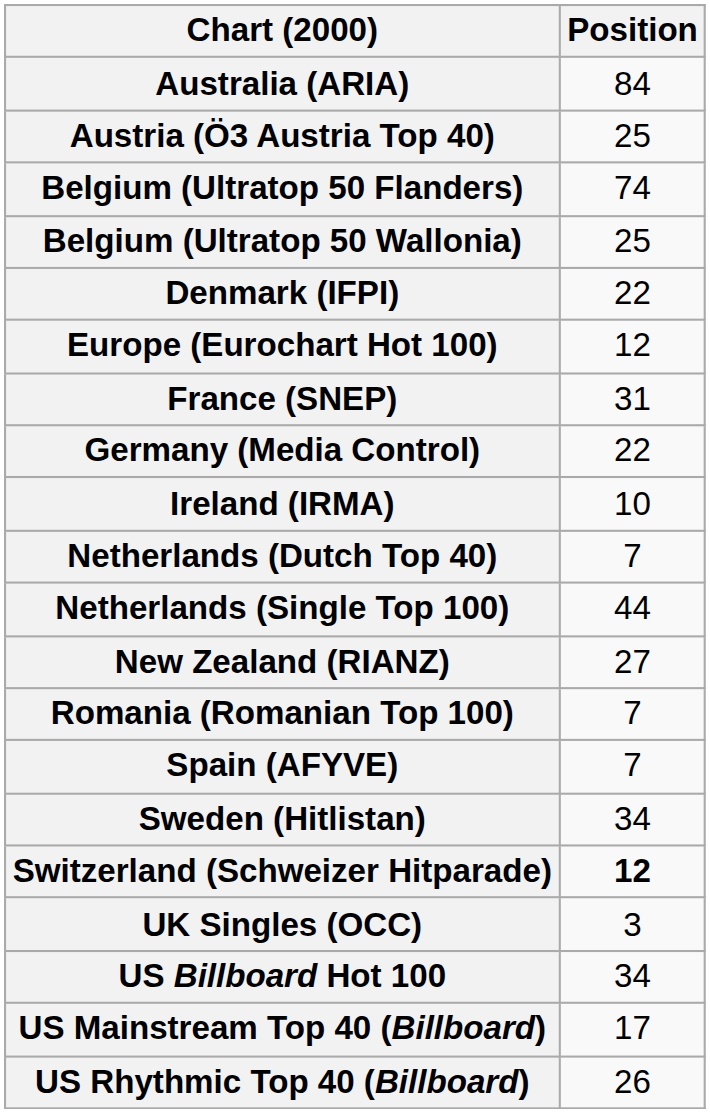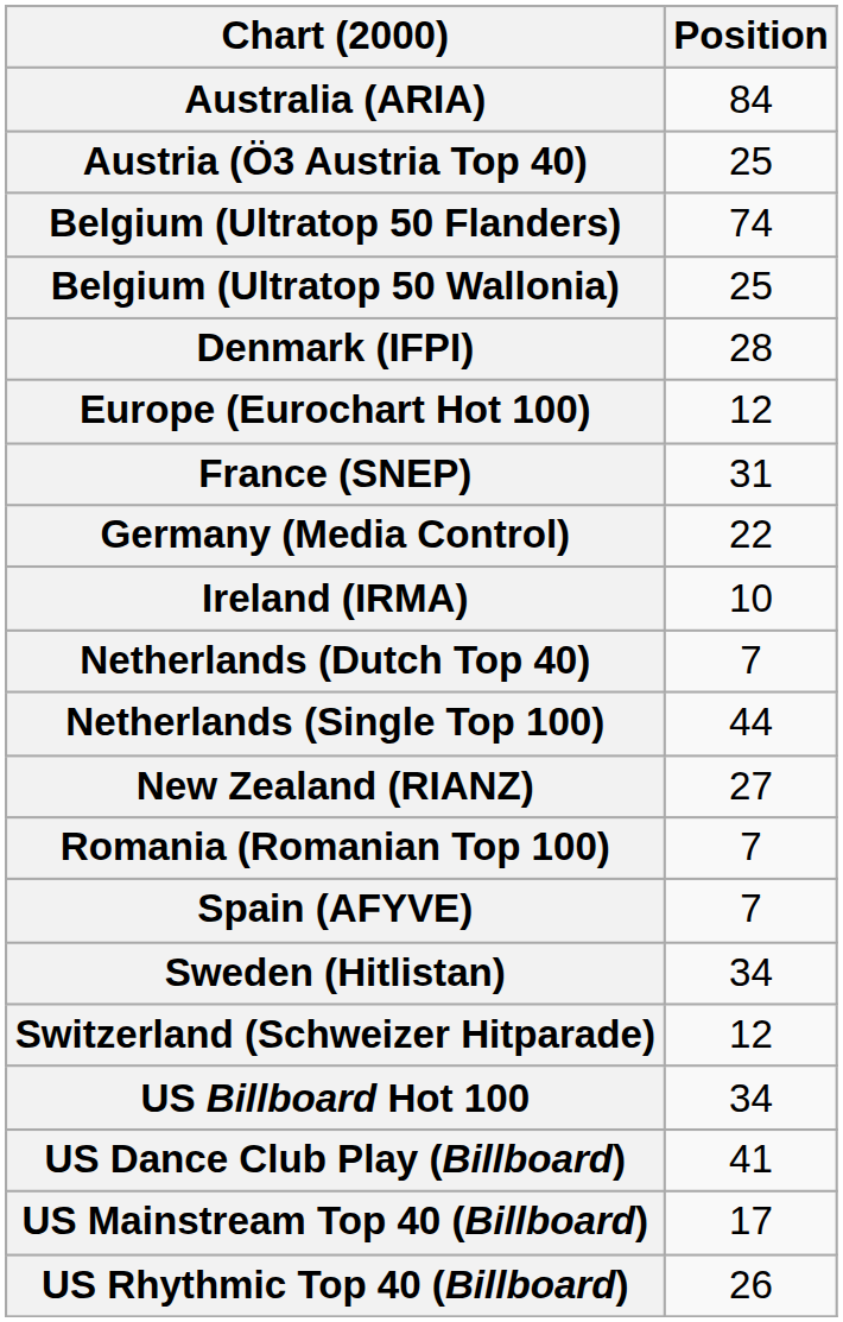 <table class="wikitable sortable plainrowheaders" style="text-align:center">
 <tr>
 <th>Chart (2000)</th>
 <th>Position</th>
 </tr>
 <tr>
 <th scope="row">Australia (ARIA)</th>
 <td>84</td>
 </tr>
 <tr>
 <th scope="row">Austria (Ö3 Austria Top 40)</th>
 <td>25</td>
 </tr>
 <tr>
 <th scope="row">Belgium (Ultratop 50 Flanders)</th>
 <td>74</td>
 </tr>
 <tr>
 <th scope="row">Belgium (Ultratop 50 Wallonia)</th>
 <td>25</td>
 </tr>
 <tr>
 <th scope="row">Denmark (IFPI)</th>
-<td>22</td>
+<td>28</td>
 </tr>
 <tr>
 <th scope="row">Europe (Eurochart Hot 100)</th>
 <td>12</td>
 </tr>
 <tr>
 <th scope="row">France (SNEP)</th>
 <td>31</td>
 </tr>
 <tr>
 <th scope="row">Germany (Media Control)</th>
 <td>22</td>
 </tr>
 <tr>
 <th scope="row">Ireland (IRMA)</th>
 <td>10</td>
 </tr>
 <tr>
 <th scope="row">Netherlands (Dutch Top 40)</th>
 <td>7</td>
 </tr>
 <tr>
 <th scope="row">Netherlands (Single Top 100)</th>
 <td>44</td>
 </tr>
 <tr>
 <th scope="row">New Zealand (RIANZ)</th>
 <td>27</td>
 </tr>
 <tr>
 <th scope="row">Romania (Romanian Top 100)</th>
 <td>7</td>
 </tr>
 <tr>
 <th scope="row">Spain (AFYVE)</th>
 <td>7</td>
 </tr>
 <tr>
 <th scope="row">Sweden (Hitlistan)</th>
 <td>34</td>
 </tr>
 <tr>
 <th scope="row">Switzerland (Schweizer Hitparade)</th>
-<td><strong>12</strong></td>
-</tr>
-<tr>
-<th scope="row">UK Singles (OCC)</th>
-<td>3</td>
+<td>12</td>
 </tr>
 <tr>
 <th scope="row">US <em>Billboard</em> Hot 100</th>
 <td>34</td>
+</tr>
+<tr>
+<th scope="row">US Dance Club Play (<em>Billboard</em>)</th>
+<td>41</td>
 </tr>
 <tr>
 <th scope="row">US Mainstream Top 40 (<em>Billboard</em>)</th>
 <td>17</td>
 </tr>
 <tr>
 <th scope="row">US Rhythmic Top 40 (<em>Billboard</em>)</th>
 <td>26</td>
 </tr>
 </table>
